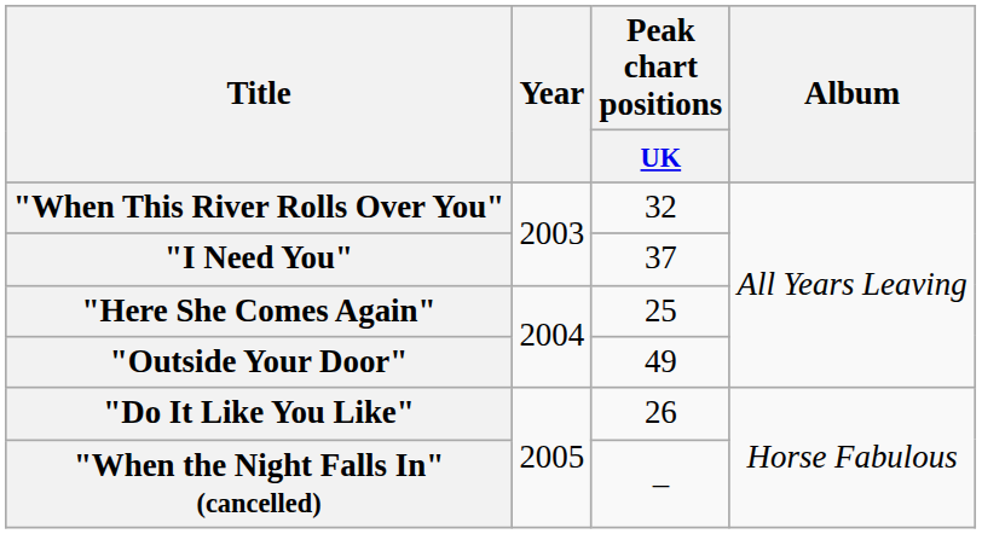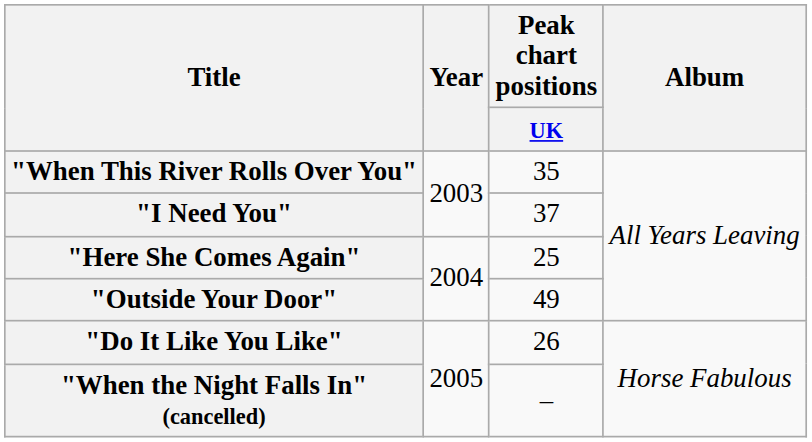 <table class="wikitable plainrowheaders" style="text-align:center;">
 <tr>
 <th scope="col" rowspan="2">Title</th>
 <th scope="col" rowspan="2">Year</th>
 <th scope="col" colspan="1">Peak chart positions</th>
 <th scope="col" rowspan="2">Album</th>
 </tr>
 <tr>
 <th style="width:40px;"><small><a href='#'>UK</a></small> <br></th>
 </tr>
 <tr>
 <th scope="row">"When This River Rolls Over You"</th>
 <td style="text-align:center;" rowspan="2">2003</td>
-<td style="text-align:center;">32</td>
+<td style="text-align:center;">35</td>
 <td rowspan="4"><em>All Years Leaving</em></td>
 </tr>
 <tr>
 <th scope="row">"I Need You"</th>
 <td style="text-align:center;">37</td>
 </tr>
 <tr>
 <th scope="row">"Here She Comes Again"</th>
 <td style="text-align:center;" rowspan="2">2004</td>
 <td style="text-align:center;">25</td>
 </tr>
 <tr>
 <th scope="row">"Outside Your Door"</th>
 <td style="text-align:center;">49</td>
 </tr>
 <tr>
 <th scope="row">"Do It Like You Like"</th>
 <td style="text-align:center;" rowspan="2">2005</td>
 <td style="text-align:center;">26</td>
 <td rowspan="2"><em>Horse Fabulous</em></td>
 </tr>
 <tr>
 <th scope="row">"When the Night Falls In" <br><small>(cancelled)</small></th>
 <td style="text-align:center;">–</td>
 </tr>
 </table>
